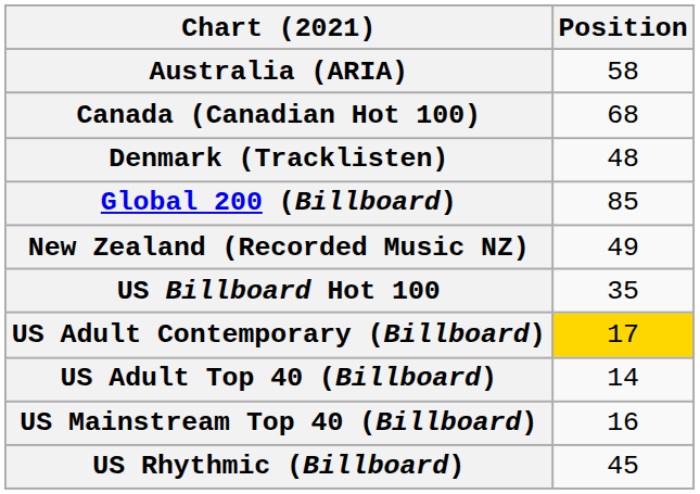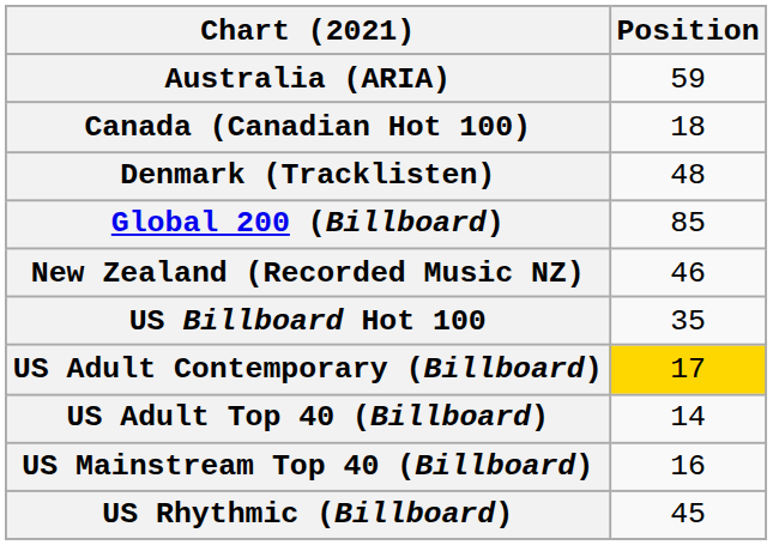 <table class="wikitable sortable plainrowheaders" style="text-align:center">
 <tr>
 <th scope="col">Chart (2021)</th>
 <th scope="col">Position</th>
 </tr>
 <tr>
 <th scope="row">Australia (ARIA)</th>
-<td>58</td>
+<td>59</td>
 </tr>
 <tr>
 <th scope="row">Canada (Canadian Hot 100)</th>
-<td>68</td>
+<td>18</td>
 </tr>
 <tr>
 <th scope="row">Denmark (Tracklisten)</th>
 <td>48</td>
 </tr>
 <tr>
 <th scope="row"><a href='#'>Global 200</a> (<em>Billboard</em>)</th>
 <td>85</td>
 </tr>
 <tr>
 <th scope="row">New Zealand (Recorded Music NZ)</th>
-<td>49</td>
+<td>46</td>
 </tr>
 <tr>
 <th scope="row">US <em>Billboard</em> Hot 100</th>
 <td>35</td>
 </tr>
 <tr>
 <th scope="row">US Adult Contemporary (<em>Billboard</em>)</th>
 <td style="background: gold;">17</td>
 </tr>
 <tr>
 <th scope="row">US Adult Top 40 (<em>Billboard</em>)</th>
 <td>14</td>
 </tr>
 <tr>
 <th scope="row">US Mainstream Top 40 (<em>Billboard</em>)</th>
 <td>16</td>
 </tr>
 <tr>
 <th scope="row">US Rhythmic (<em>Billboard</em>)</th>
 <td>45</td>
 </tr>
 </table>
